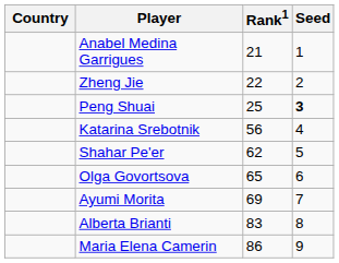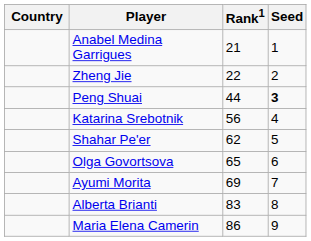 <table class="sortable wikitable">
 <tr>
 <th width="70">Country</th>
 <th width="175">Player</th>
 <th>Rank<sup>1</sup></th>
 <th>Seed</th>
 </tr>
 <tr>
 <td></td>
 <td><a href='#'>Anabel Medina Garrigues</a></td>
 <td>21</td>
 <td>1</td>
 </tr>
 <tr>
 <td></td>
 <td><a href='#'>Zheng Jie</a></td>
 <td>22</td>
 <td>2</td>
 </tr>
 <tr>
 <td></td>
 <td><a href='#'>Peng Shuai</a></td>
-<td>25</td>
+<td>44</td>
 <td><strong>3</strong></td>
 </tr>
 <tr>
 <td></td>
 <td><a href='#'>Katarina Srebotnik</a></td>
 <td>56</td>
 <td>4</td>
 </tr>
 <tr>
 <td></td>
 <td><a href='#'>Shahar Pe'er</a></td>
 <td>62</td>
 <td>5</td>
 </tr>
 <tr>
 <td></td>
 <td><a href='#'>Olga Govortsova</a></td>
 <td>65</td>
 <td>6</td>
 </tr>
 <tr>
 <td></td>
 <td><a href='#'>Ayumi Morita</a></td>
 <td>69</td>
 <td>7</td>
 </tr>
 <tr>
 <td></td>
 <td><a href='#'>Alberta Brianti</a></td>
 <td>83</td>
 <td>8</td>
 </tr>
 <tr>
 <td></td>
 <td><a href='#'>Maria Elena Camerin</a></td>
 <td>86</td>
 <td>9</td>
 </tr>
 </table>
